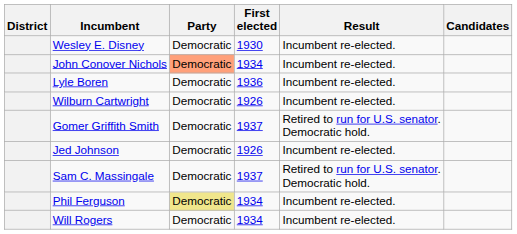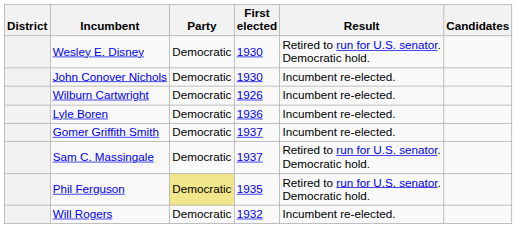 <table class=wikitable>
 <tr valign=bottom>
 <th>District</th>
 <th>Incumbent</th>
 <th>Party</th>
 <th>First<br>elected</th>
 <th>Result</th>
 <th>Candidates</th>
 </tr>
 <tr>
 <th></th>
 <td><a href='#'>Wesley E. Disney</a></td>
 <td>Democratic</td>
 <td><a href='#'>1930</a></td>
+<td>Retired to <a href='#'>run for U.S. senator</a>.<br>Democratic hold.</td>
+<td nowrap></td>
+</tr>
+<tr>
+<th></th>
+<td><a href='#'>John Conover Nichols</a></td>
+<td>Democratic</td>
+<td><a href='#'>1930</a></td>
 <td>Incumbent re-elected.</td>
 <td nowrap></td>
 </tr>
 <tr>
 <th></th>
-<td><a href='#'>John Conover Nichols</a></td>
-<td style="background: lightsalmon;">Democratic</td>
-<td><a href='#'>1934</a></td>
+<td><a href='#'>Wilburn Cartwright</a></td>
+<td>Democratic</td>
+<td><a href='#'>1926</a></td>
 <td>Incumbent re-elected.</td>
 <td nowrap></td>
 </tr>
 <tr>
 <th></th>
 <td><a href='#'>Lyle Boren</a></td>
 <td>Democratic</td>
 <td><a href='#'>1936</a></td>
 <td>Incumbent re-elected.</td>
 <td nowrap></td>
 </tr>
 <tr>
 <th></th>
-<td><a href='#'>Wilburn Cartwright</a></td>
-<td>Democratic</td>
-<td><a href='#'>1926</a></td>
-<td>Incumbent re-elected.</td>
-<td nowrap></td>
-</tr>
-<tr>
-<th></th>
 <td><a href='#'>Gomer Griffith Smith</a></td>
 <td>Democratic</td>
 <td><a href='#'>1937 </a></td>
-<td>Retired to <a href='#'>run for U.S. senator</a>.<br>Democratic hold.</td>
-<td nowrap></td>
-</tr>
-<tr>
-<th></th>
-<td><a href='#'>Jed Johnson</a></td>
-<td>Democratic</td>
-<td><a href='#'>1926</a></td>
 <td>Incumbent re-elected.</td>
 <td nowrap></td>
 </tr>
 <tr>
 <th></th>
 <td><a href='#'>Sam C. Massingale</a></td>
 <td>Democratic</td>
 <td><a href='#'>1937</a></td>
 <td>Retired to <a href='#'>run for U.S. senator</a>.<br>Democratic hold.</td>
 <td nowrap></td>
 </tr>
 <tr>
 <th></th>
 <td><a href='#'>Phil Ferguson</a></td>
 <td style="background: khaki;">Democratic</td>
-<td><a href='#'>1934</a></td>
-<td>Incumbent re-elected.</td>
+<td><a href='#'>1935</a></td>
+<td>Retired to <a href='#'>run for U.S. senator</a>.<br>Democratic hold.</td>
 <td nowrap></td>
 </tr>
 <tr>
 <th></th>
 <td><a href='#'>Will Rogers</a></td>
 <td>Democratic</td>
-<td><a href='#'>1934</a></td>
+<td><a href='#'>1932</a></td>
 <td>Incumbent re-elected.</td>
 <td nowrap></td>
 </tr>
 </table>
